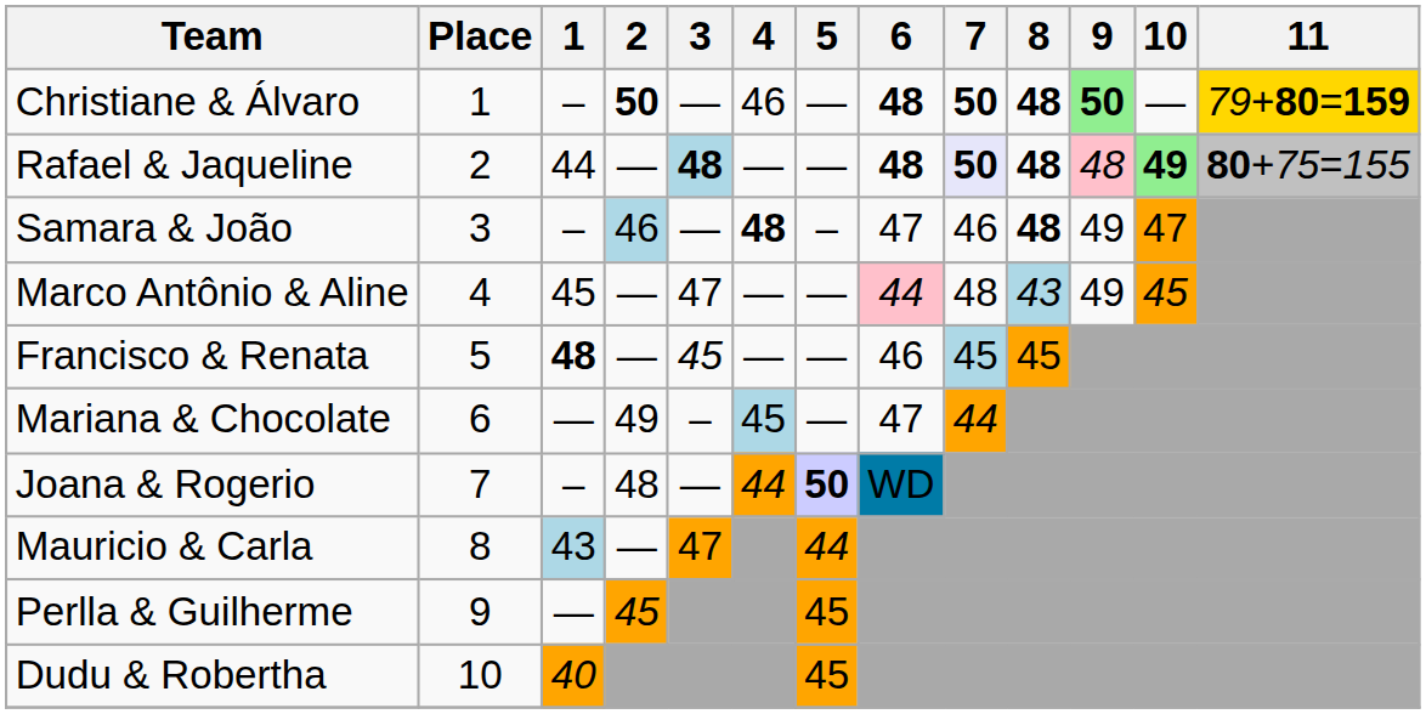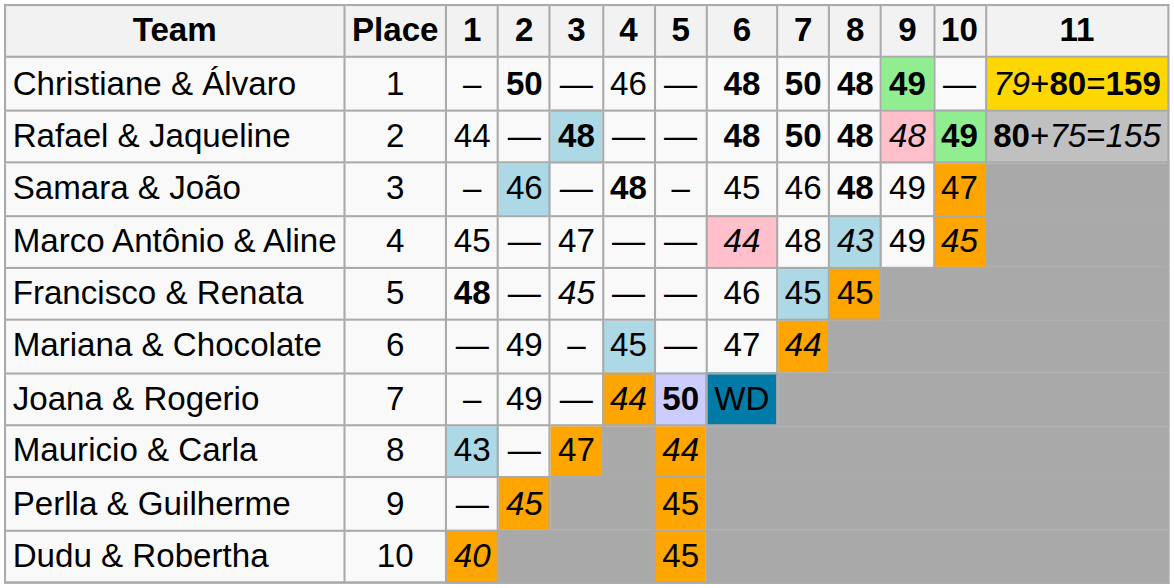 <table class="wikitable sortable" style="text-align:center" align="center">
 <tr>
 <th>Team</th>
 <th>Place</th>
 <th>1</th>
 <th>2</th>
 <th>3</th>
 <th>4</th>
 <th>5</th>
 <th>6</th>
 <th>7</th>
 <th>8</th>
 <th>9</th>
 <th>10</th>
 <th>11</th>
 </tr>
 <tr>
 <td align="left">Christiane & Álvaro</td>
 <td>1</td>
 <td>–</td>
 <td><span><strong>50</strong></span></td>
 <td>—</td>
 <td>46</td>
 <td>—</td>
 <td><span><strong>48</strong></span></td>
 <td><span><strong>50</strong></span></td>
 <td><span><strong>48</strong></span></td>
-<td bgcolor="90EE90"><span><strong>50</strong></span></td>
+<td bgcolor="90EE90"><span><strong>49</strong></span></td>
 <td>—</td>
 <td bgcolor="FFD700"><span><em>79</em></span>+<span><strong>80</strong></span>=<span><strong>159</strong></span></td>
 </tr>
 <tr>
 <td align="left">Rafael & Jaqueline</td>
 <td>2</td>
 <td>44</td>
 <td>—</td>
 <td bgcolor="ADD8E6"><span><strong>48</strong></span></td>
 <td>—</td>
 <td>—</td>
 <td><span><strong>48</strong></span></td>
-<td style="background: lavender;"><span><strong>50</strong></span></td>
+<td><span><strong>50</strong></span></td>
 <td><span><strong>48</strong></span></td>
 <td bgcolor="FFC0CB"><span><em>48</em></span></td>
 <td bgcolor="90EE90"><span><strong>49</strong></span></td>
 <td bgcolor="C0C0C0"><span><strong>80</strong></span>+<span><em>75</em></span>=<span><em>155</em></span></td>
 </tr>
 <tr>
 <td align="left">Samara & João</td>
 <td>3</td>
 <td>–</td>
 <td bgcolor="ADD8E6">46</td>
 <td>—</td>
 <td><span><strong>48</strong></span></td>
 <td>–</td>
-<td>47</td>
+<td>45</td>
 <td>46</td>
 <td><span><strong>48</strong></span></td>
 <td>49</td>
 <td bgcolor="FFA500">47</td>
 <td bgcolor="A9A9A9" colspan=1></td>
 </tr>
 <tr>
 <td align="left">Marco Antônio & Aline</td>
 <td>4</td>
 <td>45</td>
 <td>—</td>
 <td>47</td>
 <td>—</td>
 <td>—</td>
 <td bgcolor="FFC0CB"><span><em>44</em></span></td>
 <td>48</td>
 <td bgcolor="ADD8E6"><span><em>43</em></span></td>
 <td>49</td>
 <td bgcolor="FFA500"><span><em>45</em></span></td>
 <td bgcolor="A9A9A9" colspan=1></td>
 </tr>
 <tr>
 <td align="left">Francisco & Renata</td>
 <td>5</td>
 <td><span><strong>48</strong></span></td>
 <td>—</td>
 <td><span><em>45</em></span></td>
 <td>—</td>
 <td>—</td>
 <td>46</td>
 <td bgcolor="ADD8E6">45</td>
 <td bgcolor="FFA500">45</td>
 <td bgcolor="A9A9A9" colspan=3></td>
 </tr>
 <tr>
 <td align="left">Mariana & Chocolate</td>
 <td>6</td>
 <td>—</td>
 <td>49</td>
 <td>–</td>
 <td bgcolor="ADD8E6">45</td>
 <td>—</td>
 <td>47</td>
 <td bgcolor="FFA500"><span><em>44</em></span></td>
 <td bgcolor="A9A9A9" colspan=5></td>
 </tr>
 <tr>
 <td align="left">Joana & Rogerio</td>
 <td>7</td>
 <td>–</td>
-<td>48</td>
+<td>49</td>
 <td>—</td>
 <td bgcolor="FFA500"><span><em>44</em></span></td>
 <td bgcolor="CCCCFF"><span><strong>50</strong></span></td>
 <td bgcolor="007BA7"><span>WD</span></td>
 <td bgcolor="A9A9A9" colspan=5></td>
 </tr>
 <tr>
 <td align="left">Mauricio & Carla</td>
 <td>8</td>
 <td bgcolor="ADD8E6">43</td>
 <td>—</td>
 <td bgcolor="FFA500">47</td>
 <td bgcolor="A9A9A9" colspan=1></td>
 <td bgcolor="FFA500"><span><em>44</em></span></td>
 <td bgcolor="A9A9A9" colspan=6></td>
 </tr>
 <tr>
 <td align="left">Perlla & Guilherme</td>
 <td>9</td>
 <td>—</td>
 <td bgcolor="FFA500"><span><em>45</em></span></td>
 <td bgcolor="A9A9A9" colspan=2></td>
 <td bgcolor="FFA500">45</td>
 <td bgcolor="A9A9A9" colspan=7></td>
 </tr>
 <tr>
 <td align="left">Dudu & Robertha</td>
 <td>10</td>
 <td bgcolor="FFA500"><span><em>40</em></span></td>
 <td bgcolor="A9A9A9" colspan=3></td>
 <td bgcolor="FFA500">45</td>
 <td bgcolor="A9A9A9" colspan=8></td>
 </tr>
 <tr>
 </tr>
 </table>
